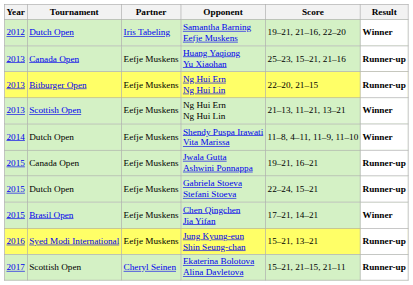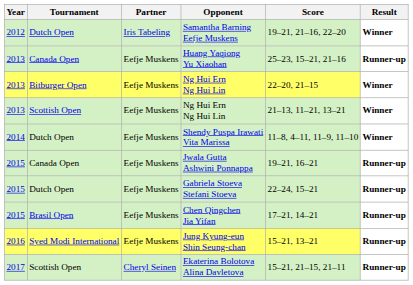 <table class="sortable wikitable" style="font-size: 90%;">
 <tr>
 <th>Year</th>
 <th>Tournament</th>
 <th>Partner</th>
 <th>Opponent</th>
 <th>Score</th>
 <th>Result</th>
 </tr>
 <tr style="background:#D4F1C5">
 <td align="center"><a href='#'>2012</a></td>
 <td align="left"><a href='#'>Dutch Open</a></td>
 <td align="left"> <a href='#'>Iris Tabeling</a></td>
 <td align="left"> <a href='#'>Samantha Barning</a><br> <a href='#'>Eefje Muskens</a></td>
 <td align="left">19–21, 21–16, 22–20</td>
 <td style="text-align:left; background:white"> <strong>Winner</strong></td>
 </tr>
 <tr style="background:#D4F1C5">
 <td align="center"><a href='#'>2013</a></td>
 <td align="left"><a href='#'>Canada Open</a></td>
 <td align="left"> Eefje Muskens</td>
 <td align="left"> <a href='#'>Huang Yaqiong</a><br> <a href='#'>Yu Xiaohan</a></td>
 <td align="left">25–23, 15–21, 21–16</td>
 <td style="text-align:left; background:white"> <strong>Runner-up</strong></td>
 </tr>
 <tr style="background:#FFFF67">
 <td align="center"><a href='#'>2013</a></td>
 <td align="left"><a href='#'>Bitburger Open</a></td>
 <td align="left"> Eefje Muskens</td>
 <td align="left"> <a href='#'>Ng Hui Ern</a><br> <a href='#'>Ng Hui Lin</a></td>
 <td align="left">22–20, 21–15</td>
-<td style="text-align:left; background:white"> <strong>Runner-up</strong></td>
+<td style="text-align:left; background:white"> <strong>Winner</strong></td>
 </tr>
 <tr style="background:#D4F1C5">
 <td align="center"><a href='#'>2013</a></td>
 <td align="left"><a href='#'>Scottish Open</a></td>
 <td align="left"> Eefje Muskens</td>
 <td align="left"> Ng Hui Ern<br> Ng Hui Lin</td>
 <td align="left">21–13, 11–21, 13–21</td>
 <td style="text-align:left; background:white"> <strong>Winner</strong></td>
 </tr>
 <tr style="background:#D4F1C5">
 <td align="center"><a href='#'>2014</a></td>
 <td align="left">Dutch Open</td>
 <td align="left"> Eefje Muskens</td>
 <td align="left"> <a href='#'>Shendy Puspa Irawati</a><br> <a href='#'>Vita Marissa</a></td>
 <td align="left">11–8, 4–11, 11–9, 11–10</td>
 <td style="text-align:left; background:white"> <strong>Winner</strong></td>
 </tr>
 <tr style="background:#D4F1C5">
 <td align="center"><a href='#'>2015</a></td>
 <td align="left">Canada Open</td>
 <td align="left"> Eefje Muskens</td>
 <td align="left"> <a href='#'>Jwala Gutta</a><br> <a href='#'>Ashwini Ponnappa</a></td>
 <td align="left">19–21, 16–21</td>
 <td style="text-align:left; background:white"> <strong>Runner-up</strong></td>
 </tr>
 <tr style="background:#D4F1C5">
 <td align="center"><a href='#'>2015</a></td>
 <td align="left">Dutch Open</td>
 <td align="left"> Eefje Muskens</td>
 <td align="left"> <a href='#'>Gabriela Stoeva</a><br> <a href='#'>Stefani Stoeva</a></td>
 <td align="left">22–24, 15–21</td>
 <td style="text-align:left; background:white"> <strong>Runner-up</strong></td>
 </tr>
 <tr style="background:#D4F1C5">
 <td align="center"><a href='#'>2015</a></td>
 <td align="left"><a href='#'>Brasil Open</a></td>
 <td align="left"> Eefje Muskens</td>
 <td align="left"> <a href='#'>Chen Qingchen</a><br> <a href='#'>Jia Yifan</a></td>
 <td align="left">17–21, 14–21</td>
-<td style="text-align:left; background:white"> <strong>Winner</strong></td>
+<td style="text-align:left; background:white"> <strong>Runner-up</strong></td>
 </tr>
 <tr style="background:#FFFF67">
 <td align="center"><a href='#'>2016</a></td>
 <td align="left"><a href='#'>Syed Modi International</a></td>
 <td align="left"> Eefje Muskens</td>
 <td align="left"> <a href='#'>Jung Kyung-eun</a><br> <a href='#'>Shin Seung-chan</a></td>
 <td align="left">15–21, 13–21</td>
 <td style="text-align:left; background:white"> <strong>Runner-up</strong></td>
 </tr>
 <tr style="background:#D4F1C5">
 <td align="center"><a href='#'>2017</a></td>
 <td align="left">Scottish Open</td>
 <td align="left"> <a href='#'>Cheryl Seinen</a></td>
 <td align="left"> <a href='#'>Ekaterina Bolotova</a><br> <a href='#'>Alina Davletova</a></td>
 <td align="left">15–21, 21–15, 21–11</td>
 <td style="text-align:left; background:white"> <strong>Runner-up</strong></td>
 </tr>
 </table>
